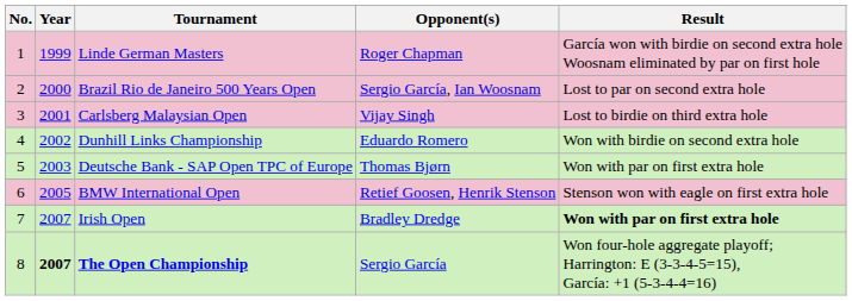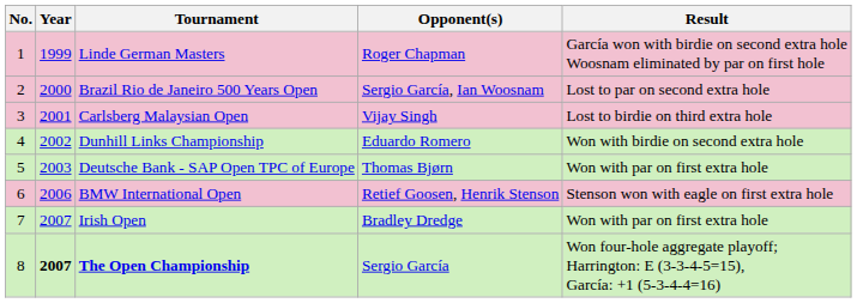 <table class="wikitable" style="font-size:95%;">
 <tr>
 <th>No.</th>
 <th>Year</th>
 <th>Tournament</th>
 <th>Opponent(s)</th>
 <th>Result</th>
 </tr>
 <tr style="background:#F2C1D1;">
 <td align=center>1</td>
 <td><a href='#'>1999</a></td>
 <td><a href='#'>Linde German Masters</a></td>
 <td> <a href='#'>Roger Chapman</a></td>
 <td>García won with birdie on second extra hole<br>Woosnam eliminated by par on first hole</td>
 </tr>
 <tr style="background:#F2C1D1;">
 <td align=center>2</td>
 <td><a href='#'>2000</a></td>
 <td><a href='#'>Brazil Rio de Janeiro 500 Years Open</a></td>
 <td> <a href='#'>Sergio García</a>,  <a href='#'>Ian Woosnam</a></td>
 <td>Lost to par on second extra hole</td>
 </tr>
 <tr style="background:#F2C1D1;">
 <td align=center>3</td>
 <td><a href='#'>2001</a></td>
 <td><a href='#'>Carlsberg Malaysian Open</a></td>
 <td> <a href='#'>Vijay Singh</a></td>
 <td>Lost to birdie on third extra hole</td>
 </tr>
 <tr style="background:#D0F0C0;">
 <td align=center>4</td>
 <td><a href='#'>2002</a></td>
 <td><a href='#'>Dunhill Links Championship</a></td>
 <td> <a href='#'>Eduardo Romero</a></td>
 <td>Won with birdie on second extra hole</td>
 </tr>
 <tr style="background:#D0F0C0;">
 <td align=center>5</td>
 <td><a href='#'>2003</a></td>
 <td><a href='#'>Deutsche Bank - SAP Open TPC of Europe</a></td>
 <td> <a href='#'>Thomas Bjørn</a></td>
 <td>Won with par on first extra hole</td>
 </tr>
 <tr style="background:#F2C1D1;">
 <td align=center>6</td>
-<td><a href='#'>2005</a></td>
+<td><a href='#'>2006</a></td>
 <td><a href='#'>BMW International Open</a></td>
 <td> <a href='#'>Retief Goosen</a>,  <a href='#'>Henrik Stenson</a></td>
 <td>Stenson won with eagle on first extra hole</td>
 </tr>
 <tr style="background:#D0F0C0;">
 <td align=center>7</td>
 <td><a href='#'>2007</a></td>
 <td><a href='#'>Irish Open</a></td>
 <td> <a href='#'>Bradley Dredge</a></td>
-<td><strong>Won with par on first extra hole</strong></td>
+<td>Won with par on first extra hole</td>
 </tr>
 <tr style="background:#D0F0C0;">
 <td align=center>8</td>
 <td><strong>2007</strong></td>
 <td><strong><a href='#'>The Open Championship</a></strong></td>
 <td> <a href='#'>Sergio García</a></td>
 <td>Won four-hole aggregate playoff;<br>Harrington: E (3-3-4-5=15),<br>García: +1 (5-3-4-4=16)</td>
 </tr>
 </table>
